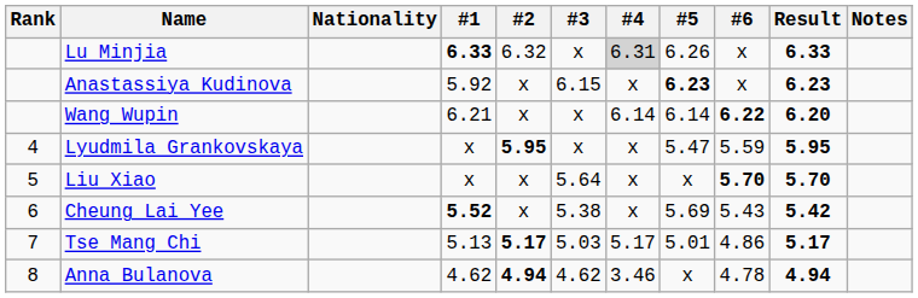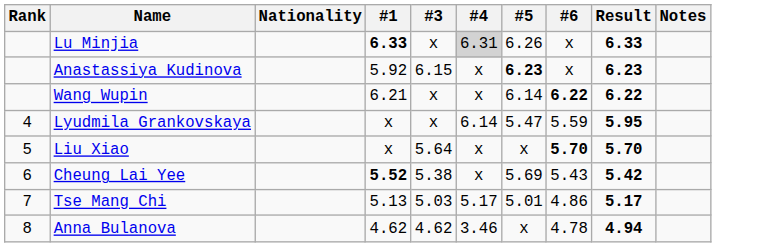 <table class="wikitable sortable" style="text-align:center;font-size:90%">
 <tr>
 <th>Rank</th>
 <th>Name</th>
 <th>Nationality</th>
 <th>#1</th>
-<th>#2</th>
 <th>#3</th>
 <th>#4</th>
 <th>#5</th>
 <th>#6</th>
 <th>Result</th>
 <th>Notes</th>
 </tr>
 <tr>
 <td></td>
 <td align=left><a href='#'>Lu Minjia</a></td>
 <td align=left></td>
 <td><strong>6.33</strong></td>
-<td>6.32</td>
 <td>x</td>
 <td style="background: lightgrey;">6.31</td>
 <td>6.26</td>
 <td>x</td>
 <td><strong>6.33</strong></td>
 <td></td>
 </tr>
 <tr>
 <td></td>
 <td align=left><a href='#'>Anastassiya Kudinova</a></td>
 <td align=left></td>
 <td>5.92</td>
-<td>x</td>
 <td>6.15</td>
 <td>x</td>
 <td><strong>6.23</strong></td>
 <td>x</td>
 <td><strong>6.23</strong></td>
 <td></td>
 </tr>
 <tr>
 <td></td>
 <td align=left><a href='#'>Wang Wupin</a></td>
 <td align=left></td>
 <td>6.21</td>
 <td>x</td>
 <td>x</td>
 <td>6.14</td>
-<td>6.14</td>
 <td><strong>6.22</strong></td>
-<td><strong>6.20</strong></td>
+<td><strong>6.22</strong></td>
 <td></td>
 </tr>
 <tr>
 <td>4</td>
 <td align=left><a href='#'>Lyudmila Grankovskaya</a></td>
 <td align=left></td>
 <td>x</td>
-<td><strong>5.95</strong></td>
 <td>x</td>
-<td>x</td>
+<td>6.14</td>
 <td>5.47</td>
 <td>5.59</td>
 <td><strong>5.95</strong></td>
 <td></td>
 </tr>
 <tr>
 <td>5</td>
 <td align=left><a href='#'>Liu Xiao</a></td>
 <td align=left></td>
-<td>x</td>
 <td>x</td>
 <td>5.64</td>
 <td>x</td>
 <td>x</td>
 <td><strong>5.70</strong></td>
 <td><strong>5.70</strong></td>
 <td></td>
 </tr>
 <tr>
 <td>6</td>
 <td align=left><a href='#'>Cheung Lai Yee</a></td>
 <td align=left></td>
 <td><strong>5.52</strong></td>
-<td>x</td>
 <td>5.38</td>
 <td>x</td>
 <td>5.69</td>
 <td>5.43</td>
 <td><strong>5.42</strong></td>
 <td></td>
 </tr>
 <tr>
 <td>7</td>
 <td align=left><a href='#'>Tse Mang Chi</a></td>
 <td align=left></td>
 <td>5.13</td>
-<td><strong>5.17</strong></td>
 <td>5.03</td>
 <td>5.17</td>
 <td>5.01</td>
 <td>4.86</td>
 <td><strong>5.17</strong></td>
 <td></td>
 </tr>
 <tr>
 <td>8</td>
 <td align=left><a href='#'>Anna Bulanova</a></td>
 <td align=left></td>
 <td>4.62</td>
-<td><strong>4.94</strong></td>
 <td>4.62</td>
 <td>3.46</td>
 <td>x</td>
 <td>4.78</td>
 <td><strong>4.94</strong></td>
 <td></td>
 </tr>
 </table>
